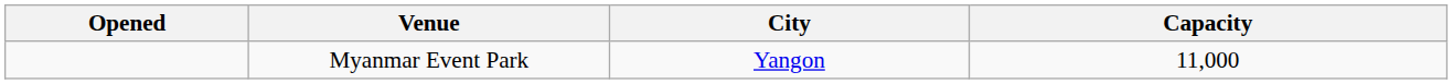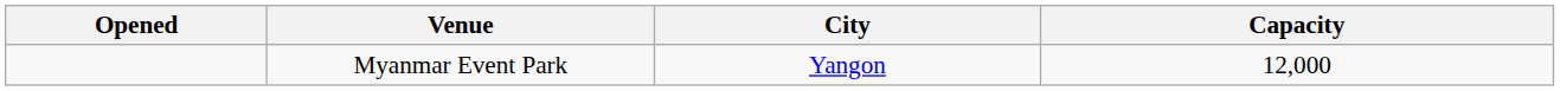 <table class="sortable wikitable" style="text-align:center;">
 <tr>
 <th scope="col" style="width:10em;">Opened</th>
 <th scope="col" style="width:15em;">Venue</th>
 <th scope="col" style="width:15em;">City</th>
 <th scope="col" style="width:20em;">Capacity</th>
 </tr>
 <tr>
 <td></td>
 <td>Myanmar Event Park</td>
 <td><a href='#'>Yangon</a></td>
-<td>11,000</td>
+<td>12,000</td>
 </tr>
 </table>
